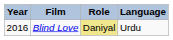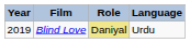 <table class="wikitable sortable plainrowheaders">
 <tr>
 <th style="background:#B0C4DE;">Year</th>
 <th style="background:#B0C4DE;">Film</th>
 <th style="background:#B0C4DE;">Role</th>
 <th style="background:#B0C4DE;">Language</th>
 </tr>
 <tr>
-<td>2016</td>
+<td>2019</td>
 <td><em><a href='#'>Blind Love</a></em> </td>
 <td style="background: khaki;">Daniyal</td>
 <td>Urdu</td>
 </tr>
 </table>
